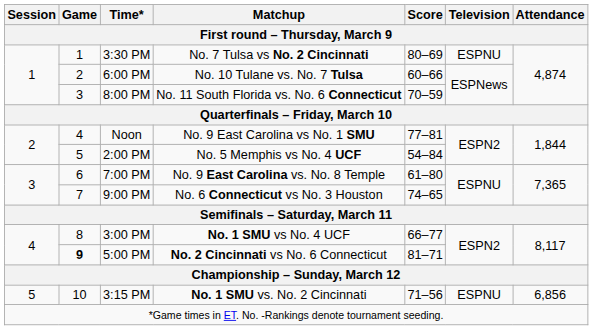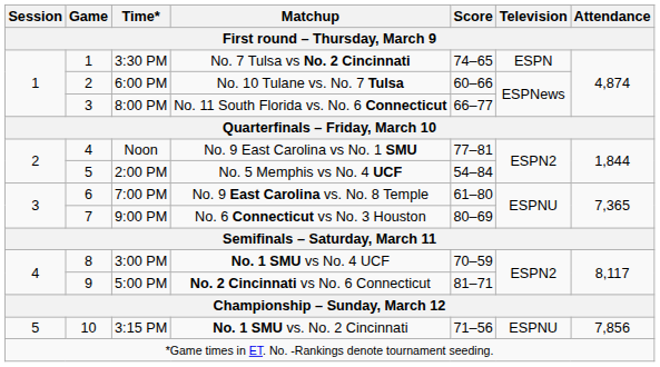 <table class="wikitable" style="font-size:90%;text-align:center">
 <tr>
 <th>Session</th>
 <th>Game</th>
 <th>Time*</th>
 <th>Matchup</th>
 <th>Score</th>
 <th>Television</th>
 <th>Attendance</th>
 </tr>
 <tr>
 <th colspan=7>First round – Thursday, March 9</th>
 </tr>
 <tr>
 <td rowspan=3>1</td>
 <td>1</td>
 <td>3:30 PM</td>
 <td>No. 7 Tulsa vs <strong>No. 2 Cincinnati</strong></td>
-<td>80–69</td>
-<td>ESPNU</td>
+<td>74–65</td>
+<td>ESPN</td>
 <td rowspan=3>4,874</td>
 </tr>
 <tr>
 <td>2</td>
 <td>6:00 PM</td>
 <td>No. 10 Tulane vs. No. 7 <strong>Tulsa</strong></td>
 <td>60–66</td>
 <td rowspan=2>ESPNews</td>
 </tr>
 <tr>
 <td>3</td>
 <td>8:00 PM</td>
 <td>No. 11 South Florida vs. No. 6 <strong>Connecticut</strong></td>
-<td>70–59</td>
+<td>66–77</td>
 </tr>
 <tr>
 <th colspan=7>Quarterfinals – Friday, March 10</th>
 </tr>
 <tr>
 <td rowspan=2>2</td>
 <td>4</td>
 <td>Noon</td>
 <td>No. 9 East Carolina vs No. 1 <strong>SMU</strong></td>
 <td>77–81</td>
 <td rowspan=2>ESPN2</td>
 <td rowspan=2>1,844</td>
 </tr>
 <tr>
 <td>5</td>
 <td>2:00 PM</td>
 <td>No. 5 Memphis vs No. 4 <strong>UCF</strong></td>
 <td>54–84</td>
 </tr>
 <tr>
 <td rowspan=2>3</td>
 <td>6</td>
 <td>7:00 PM</td>
 <td>No. 9 <strong>East Carolina</strong> vs. No. 8 Temple</td>
 <td>61–80</td>
 <td rowspan=2>ESPNU</td>
 <td rowspan=2>7,365</td>
 </tr>
 <tr>
 <td>7</td>
 <td>9:00 PM</td>
 <td>No. 6 <strong>Connecticut</strong> vs No. 3 Houston</td>
-<td>74–65</td>
+<td>80–69</td>
 </tr>
 <tr>
 <th colspan=7>Semifinals – Saturday, March 11</th>
 </tr>
 <tr>
 <td rowspan=2>4</td>
 <td>8</td>
 <td>3:00 PM</td>
 <td><strong>No. 1 SMU</strong> vs No. 4 UCF</td>
-<td>66–77</td>
+<td>70–59</td>
 <td rowspan=2>ESPN2</td>
 <td rowspan=2>8,117</td>
 </tr>
 <tr>
-<td><strong>9</strong></td>
+<td>9</td>
 <td>5:00 PM</td>
 <td><strong>No. 2 Cincinnati</strong> vs No. 6 Connecticut</td>
 <td>81–71</td>
 </tr>
 <tr>
 <th colspan=7>Championship – Sunday, March 12</th>
 </tr>
 <tr>
 <td>5</td>
 <td>10</td>
 <td>3:15 PM</td>
 <td><strong>No. 1 SMU</strong> vs. No. 2 Cincinnati</td>
 <td>71–56</td>
 <td>ESPNU</td>
-<td>6,856</td>
+<td>7,856</td>
 </tr>
 <tr>
 <td colspan=7><small>*Game times in <a href='#'>ET</a>. No. -Rankings denote tournament seeding.</small></td>
 </tr>
 </table>
